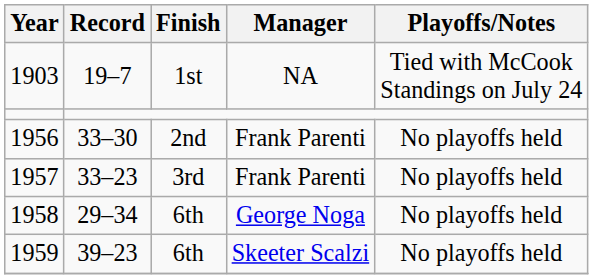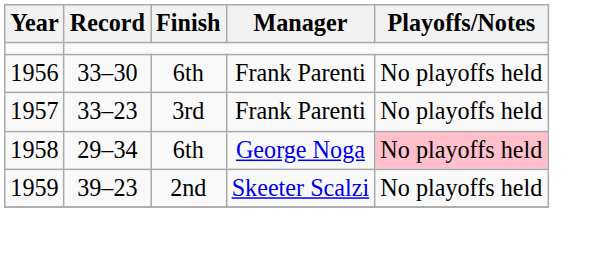 <table class="wikitable">
 <tr style="background: #F2F2F2;">
 <th>Year</th>
 <th>Record</th>
 <th>Finish</th>
 <th>Manager</th>
 <th>Playoffs/Notes</th>
 </tr>
 <tr align=center>
-<td>1903</td>
-<td>19–7</td>
-<td>1st</td>
-<td>NA</td>
-<td>Tied with McCook<br> Standings on July 24</td>
-</tr>
-<tr align=center>
 <td></td>
 </tr>
 <tr align=center>
 <td>1956</td>
 <td>33–30</td>
-<td>2nd</td>
+<td>6th</td>
 <td>Frank Parenti</td>
 <td>No playoffs held</td>
 </tr>
 <tr align=center>
 <td>1957</td>
 <td>33–23</td>
 <td>3rd</td>
 <td>Frank Parenti</td>
 <td>No playoffs held</td>
 </tr>
 <tr align=center>
 <td>1958</td>
 <td>29–34</td>
 <td>6th</td>
 <td><a href='#'>George Noga</a></td>
-<td>No playoffs held</td>
+<td style="background: pink;">No playoffs held</td>
 </tr>
 <tr align=center>
 <td>1959</td>
 <td>39–23</td>
-<td>6th</td>
+<td>2nd</td>
 <td><a href='#'>Skeeter Scalzi</a></td>
 <td>No playoffs held</td>
 </tr>
 <tr align=center>
 </tr>
 </table>
